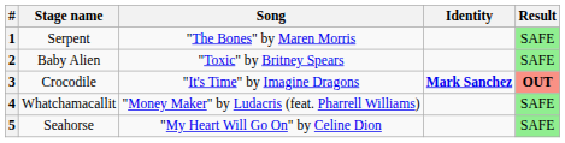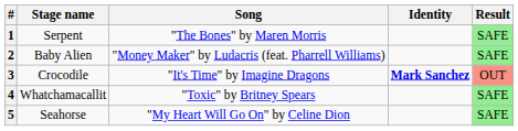 <table class="wikitable plainrowheaders" style="text-align: center;">
 <tr>
 <th>#</th>
 <th>Stage name</th>
 <th>Song</th>
 <th>Identity</th>
 <th colspan=2>Result</th>
 </tr>
 <tr>
 <th>1</th>
 <td>Serpent</td>
 <td>"<a href='#'>The Bones</a>" by <a href='#'>Maren Morris</a></td>
 <td></td>
 <td bgcolor=lightgreen>SAFE</td>
 </tr>
 <tr>
 <th>2</th>
 <td>Baby Alien</td>
-<td>"<a href='#'>Toxic</a>" by <a href='#'>Britney Spears</a></td>
+<td>"<a href='#'>Money Maker</a>" by <a href='#'>Ludacris</a> (feat. <a href='#'>Pharrell Williams</a>)</td>
 <td></td>
 <td bgcolor=lightgreen>SAFE</td>
 </tr>
 <tr>
 <th>3</th>
 <td>Crocodile</td>
 <td>"<a href='#'>It's Time</a>" by <a href='#'>Imagine Dragons</a></td>
 <td><strong><a href='#'>Mark Sanchez</a></strong></td>
-<td bgcolor=#F99185><strong>OUT</strong></td>
+<td bgcolor=#F99185>OUT</td>
 </tr>
 <tr>
 <th>4</th>
 <td>Whatchamacallit</td>
-<td>"<a href='#'>Money Maker</a>" by <a href='#'>Ludacris</a> (feat. <a href='#'>Pharrell Williams</a>)</td>
+<td>"<a href='#'>Toxic</a>" by <a href='#'>Britney Spears</a></td>
 <td></td>
 <td bgcolor=lightgreen>SAFE</td>
 </tr>
 <tr>
 <th>5</th>
 <td>Seahorse</td>
 <td>"<a href='#'>My Heart Will Go On</a>" by <a href='#'>Celine Dion</a></td>
 <td></td>
 <td bgcolor=lightgreen>SAFE</td>
 </tr>
 </table>
